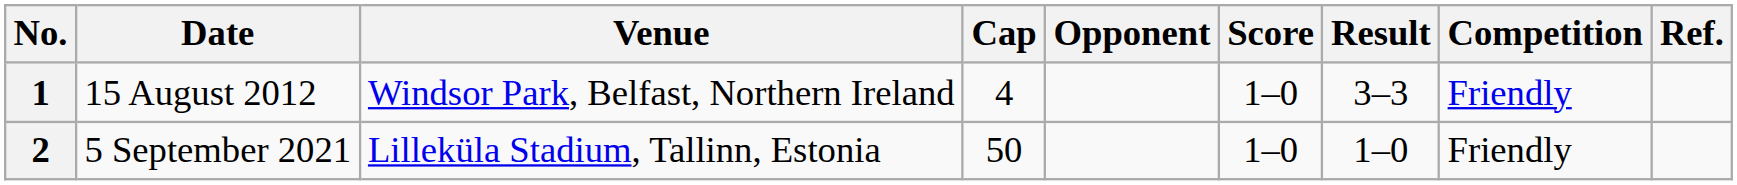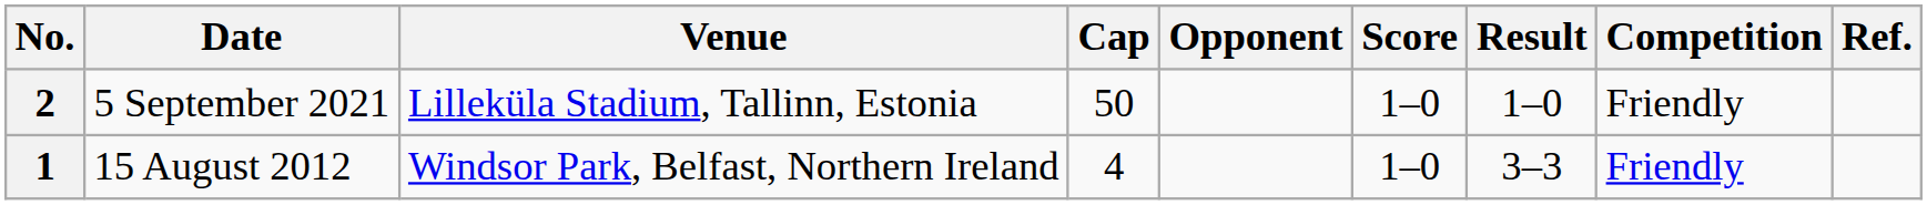 <table class="wikitable sortable">
 <tr>
 <th scope=col>No.</th>
 <th scope=col>Date</th>
 <th scope=col>Venue</th>
 <th scope=col>Cap</th>
 <th scope=col>Opponent</th>
 <th scope=col>Score</th>
 <th scope=col>Result</th>
 <th scope=col>Competition</th>
 <th scope=col>Ref.</th>
 </tr>
 <tr>
+<th scope=row style=text-align:center>2</th>
+<td>5 September 2021</td>
+<td><a href='#'>Lilleküla Stadium</a>, Tallinn, Estonia</td>
+<td align=center>50</td>
+<td></td>
+<td align=center>1–0</td>
+<td align=center>1–0</td>
+<td>Friendly</td>
+<td></td>
+</tr>
+<tr>
 <th scope=row style=text-align:center>1</th>
 <td>15 August 2012</td>
 <td><a href='#'>Windsor Park</a>, Belfast, Northern Ireland</td>
 <td align=center>4</td>
 <td></td>
 <td align=center>1–0</td>
 <td align=center>3–3</td>
 <td><a href='#'>Friendly</a></td>
 <td></td>
 </tr>
-<tr>
-<th scope=row style=text-align:center>2</th>
-<td>5 September 2021</td>
-<td><a href='#'>Lilleküla Stadium</a>, Tallinn, Estonia</td>
-<td align=center>50</td>
-<td></td>
-<td align=center>1–0</td>
-<td align=center>1–0</td>
-<td>Friendly</td>
-<td></td>
-</tr>
 </table>
